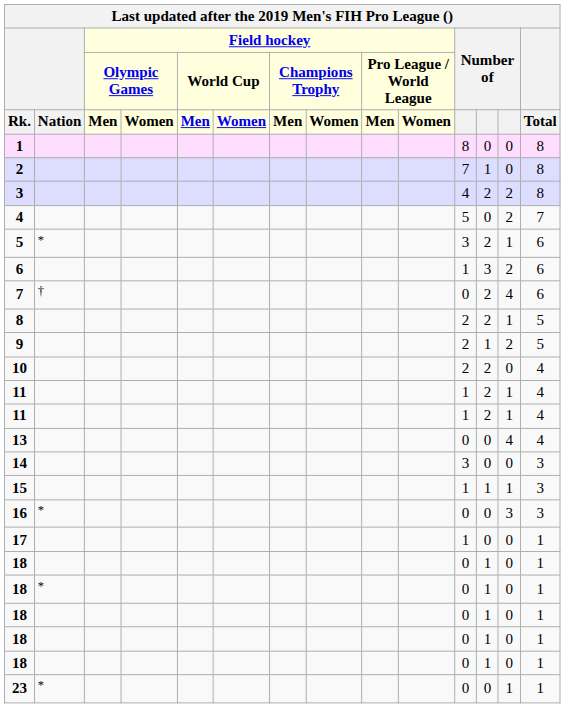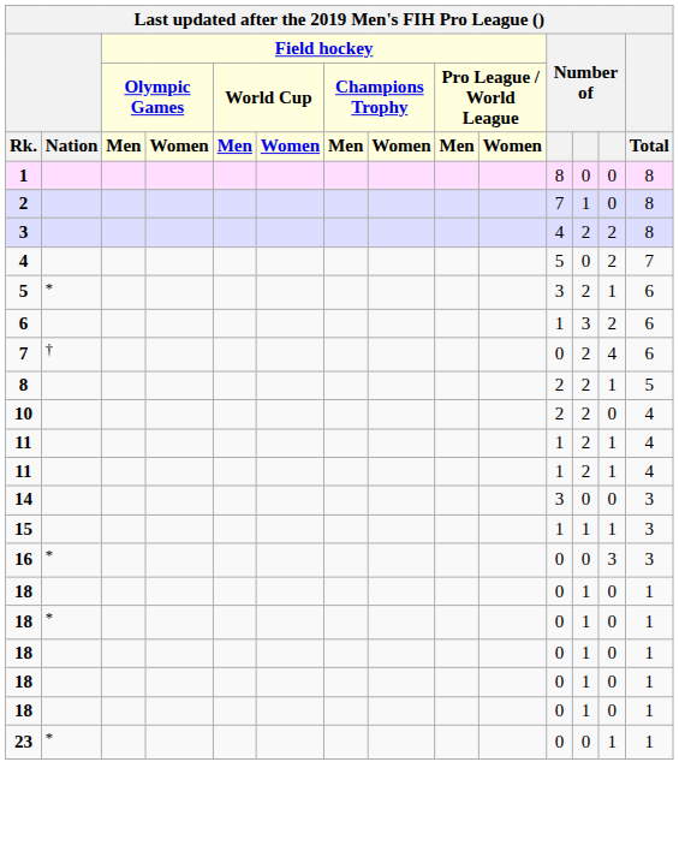 <table class="wikitable" style="margin-top: 0em; text-align: center; font-size: 100%;">
 <tr>
 <th colspan="14">Last updated after the 2019 Men's FIH Pro League ()</th>
 </tr>
 <tr>
 <th rowspan="2" colspan="2"></th>
 <th colspan="8" style="background: #ffd;"><a href='#'>Field hockey</a></th>
 <th rowspan="2" colspan="3">Number of</th>
 <th rowspan="2"></th>
 </tr>
 <tr>
 <th colspan="2" style="background: #ffd;"><a href='#'>Olympic Games</a></th>
 <th colspan="2" style="background: #ffd;">World Cup</th>
 <th colspan="2" style="background: #ffd;"><a href='#'>Champions Trophy</a></th>
 <th colspan="2" style="background: #ffd;">Pro League / World League</th>
 </tr>
 <tr>
 <th style="width: 1em;">Rk.</th>
 <th>Nation</th>
 <th style="background: #ffd; width: 1em;">Men</th>
 <th style="background: #ffd; width: 1em;">Women</th>
 <th style="background: #ffd; width: 1em;"><a href='#'>Men</a></th>
 <th style="background: #ffd; width: 1em;"><a href='#'>Women</a></th>
 <th style="background: #ffd; width: 1em;">Men</th>
 <th style="background: #ffd; width: 1em;">Women</th>
 <th style="background: #ffd; width: 1em;">Men</th>
 <th style="background: #ffd; width: 1em;">Women</th>
 <th style="width: 1em;"></th>
 <th style="width: 1em;"></th>
 <th style="width: 1em;"></th>
 <th style="width: 1em;">Total</th>
 </tr>
 <tr style="background: #fdf;">
 <td><strong>1</strong></td>
 <td style="text-align: left;"></td>
 <td></td>
 <td></td>
 <td></td>
 <td></td>
 <td></td>
 <td></td>
 <td></td>
 <td></td>
 <td>8</td>
 <td>0</td>
 <td>0</td>
 <td>8</td>
 </tr>
 <tr style="background: #ddf;">
 <td><strong>2</strong></td>
 <td style="text-align: left;"></td>
 <td></td>
 <td></td>
 <td></td>
 <td></td>
 <td></td>
 <td></td>
 <td></td>
 <td></td>
 <td>7</td>
 <td>1</td>
 <td>0</td>
 <td>8</td>
 </tr>
 <tr style="background: #ddf;">
 <td><strong>3</strong></td>
 <td style="text-align: left;"></td>
 <td></td>
 <td></td>
 <td></td>
 <td></td>
 <td></td>
 <td></td>
 <td></td>
 <td></td>
 <td>4</td>
 <td>2</td>
 <td>2</td>
 <td>8</td>
 </tr>
 <tr>
 <td><strong>4</strong></td>
 <td style="text-align: left;"></td>
 <td></td>
 <td></td>
 <td></td>
 <td></td>
 <td></td>
 <td></td>
 <td></td>
 <td></td>
 <td>5</td>
 <td>0</td>
 <td>2</td>
 <td>7</td>
 </tr>
 <tr>
 <td><strong>5</strong></td>
 <td style="text-align: left;"><em></em><sup>*</sup></td>
 <td></td>
 <td></td>
 <td></td>
 <td></td>
 <td></td>
 <td></td>
 <td></td>
 <td></td>
 <td>3</td>
 <td>2</td>
 <td>1</td>
 <td>6</td>
 </tr>
 <tr>
 <td><strong>6</strong></td>
 <td style="text-align: left;"></td>
 <td></td>
 <td></td>
 <td></td>
 <td></td>
 <td></td>
 <td></td>
 <td></td>
 <td></td>
 <td>1</td>
 <td>3</td>
 <td>2</td>
 <td>6</td>
 </tr>
 <tr>
 <td><strong>7</strong></td>
 <td style="text-align: left;"><sup>†</sup></td>
 <td></td>
 <td></td>
 <td></td>
 <td></td>
 <td></td>
 <td></td>
 <td></td>
 <td></td>
 <td>0</td>
 <td>2</td>
 <td>4</td>
 <td>6</td>
 </tr>
 <tr>
 <td><strong>8</strong></td>
 <td style="text-align: left;"></td>
 <td></td>
 <td></td>
 <td></td>
 <td></td>
 <td></td>
 <td></td>
 <td></td>
 <td></td>
 <td>2</td>
 <td>2</td>
 <td>1</td>
 <td>5</td>
 </tr>
 <tr>
-<td><strong>9</strong></td>
-<td style="text-align: left;"></td>
-<td></td>
-<td></td>
-<td></td>
-<td></td>
-<td></td>
-<td></td>
-<td></td>
-<td></td>
-<td>2</td>
-<td>1</td>
-<td>2</td>
-<td>5</td>
-</tr>
-<tr>
 <td><strong>10</strong></td>
 <td style="text-align: left;"></td>
 <td></td>
 <td></td>
 <td></td>
 <td></td>
 <td></td>
 <td></td>
 <td></td>
 <td></td>
 <td>2</td>
 <td>2</td>
 <td>0</td>
 <td>4</td>
 </tr>
 <tr>
 <td><strong>11</strong></td>
 <td style="text-align: left;"></td>
 <td></td>
 <td></td>
 <td></td>
 <td></td>
 <td></td>
 <td></td>
 <td></td>
 <td></td>
 <td>1</td>
 <td>2</td>
 <td>1</td>
 <td>4</td>
 </tr>
 <tr>
 <td><strong>11</strong></td>
 <td style="text-align: left;"></td>
 <td></td>
 <td></td>
 <td></td>
 <td></td>
 <td></td>
 <td></td>
 <td></td>
 <td></td>
 <td>1</td>
 <td>2</td>
 <td>1</td>
-<td>4</td>
-</tr>
-<tr>
-<td><strong>13</strong></td>
-<td style="text-align: left;"></td>
-<td></td>
-<td></td>
-<td></td>
-<td></td>
-<td></td>
-<td></td>
-<td></td>
-<td></td>
-<td>0</td>
-<td>0</td>
-<td>4</td>
 <td>4</td>
 </tr>
 <tr>
 <td><strong>14</strong></td>
 <td style="text-align: left;"></td>
 <td></td>
 <td></td>
 <td></td>
 <td></td>
 <td></td>
 <td></td>
 <td></td>
 <td></td>
 <td>3</td>
 <td>0</td>
 <td>0</td>
 <td>3</td>
 </tr>
 <tr>
 <td><strong>15</strong></td>
 <td style="text-align: left;"></td>
 <td></td>
 <td></td>
 <td></td>
 <td></td>
 <td></td>
 <td></td>
 <td></td>
 <td></td>
 <td>1</td>
 <td>1</td>
 <td>1</td>
 <td>3</td>
 </tr>
 <tr>
 <td><strong>16</strong></td>
 <td style="text-align: left;"><em></em><sup>*</sup></td>
 <td></td>
 <td></td>
 <td></td>
 <td></td>
 <td></td>
 <td></td>
 <td></td>
 <td></td>
 <td>0</td>
 <td>0</td>
 <td>3</td>
 <td>3</td>
-</tr>
-<tr>
-<td><strong>17</strong></td>
-<td style="text-align: left;"></td>
-<td></td>
-<td></td>
-<td></td>
-<td></td>
-<td></td>
-<td></td>
-<td></td>
-<td></td>
-<td>1</td>
-<td>0</td>
-<td>0</td>
-<td>1</td>
 </tr>
 <tr>
 <td><strong>18</strong></td>
 <td style="text-align: left;"></td>
 <td></td>
 <td></td>
 <td></td>
 <td></td>
 <td></td>
 <td></td>
 <td></td>
 <td></td>
 <td>0</td>
 <td>1</td>
 <td>0</td>
 <td>1</td>
 </tr>
 <tr>
 <td><strong>18</strong></td>
 <td style="text-align: left;"><em></em><sup>*</sup></td>
 <td></td>
 <td></td>
 <td></td>
 <td></td>
 <td></td>
 <td></td>
 <td></td>
 <td></td>
 <td>0</td>
 <td>1</td>
 <td>0</td>
 <td>1</td>
 </tr>
 <tr>
 <td><strong>18</strong></td>
 <td style="text-align: left;"></td>
 <td></td>
 <td></td>
 <td></td>
 <td></td>
 <td></td>
 <td></td>
 <td></td>
 <td></td>
 <td>0</td>
 <td>1</td>
 <td>0</td>
 <td>1</td>
 </tr>
 <tr>
 <td><strong>18</strong></td>
 <td style="text-align: left;"></td>
 <td></td>
 <td></td>
 <td></td>
 <td></td>
 <td></td>
 <td></td>
 <td></td>
 <td></td>
 <td>0</td>
 <td>1</td>
 <td>0</td>
 <td>1</td>
 </tr>
 <tr>
 <td><strong>18</strong></td>
 <td style="text-align: left;"></td>
 <td></td>
 <td></td>
 <td></td>
 <td></td>
 <td></td>
 <td></td>
 <td></td>
 <td></td>
 <td>0</td>
 <td>1</td>
 <td>0</td>
 <td>1</td>
 </tr>
 <tr>
 <td><strong>23</strong></td>
 <td style="text-align: left;"><em></em><sup>*</sup></td>
 <td></td>
 <td></td>
 <td></td>
 <td></td>
 <td></td>
 <td></td>
 <td></td>
 <td></td>
 <td>0</td>
 <td>0</td>
 <td>1</td>
 <td>1</td>
 </tr>
 </table>
